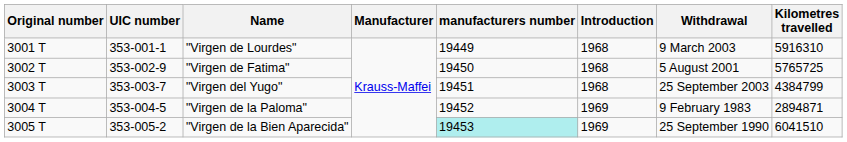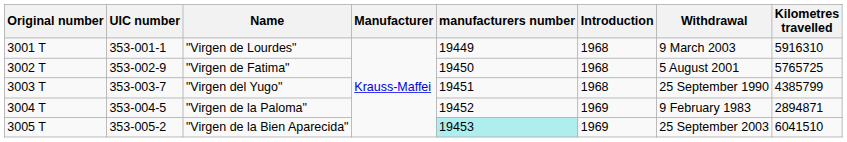 <table class="wikitable">
 <tr>
 <th>Original number</th>
 <th>UIC number</th>
 <th>Name</th>
 <th>Manufacturer</th>
 <th>manufacturers number</th>
 <th>Introduction</th>
 <th>Withdrawal</th>
 <th>Kilometres<br>travelled</th>
 </tr>
 <tr>
 <td>3001 T</td>
 <td>353-001-1</td>
 <td>"Virgen de Lourdes"</td>
 <td rowspan=5><a href='#'>Krauss-Maffei</a></td>
 <td>19449</td>
 <td>1968</td>
 <td>9 March 2003</td>
 <td>5916310</td>
 </tr>
 <tr>
 <td>3002 T</td>
 <td>353-002-9</td>
 <td>"Virgen de Fatima"</td>
 <td>19450</td>
 <td>1968</td>
 <td>5 August 2001</td>
 <td>5765725</td>
 </tr>
 <tr>
 <td>3003 T</td>
 <td>353-003-7</td>
 <td>"Virgen del Yugo"</td>
 <td>19451</td>
 <td>1968</td>
-<td>25 September 2003</td>
-<td>4384799</td>
+<td>25 September 1990</td>
+<td>4385799</td>
 </tr>
 <tr>
 <td>3004 T</td>
 <td>353-004-5</td>
 <td>"Virgen de la Paloma"</td>
 <td>19452</td>
 <td>1969</td>
 <td>9 February 1983</td>
 <td>2894871</td>
 </tr>
 <tr>
 <td>3005 T</td>
 <td>353-005-2</td>
 <td>"Virgen de la Bien Aparecida"</td>
 <td style="background: paleturquoise;">19453</td>
 <td>1969</td>
-<td>25 September 1990</td>
+<td>25 September 2003</td>
 <td>6041510</td>
 </tr>
 </table>
